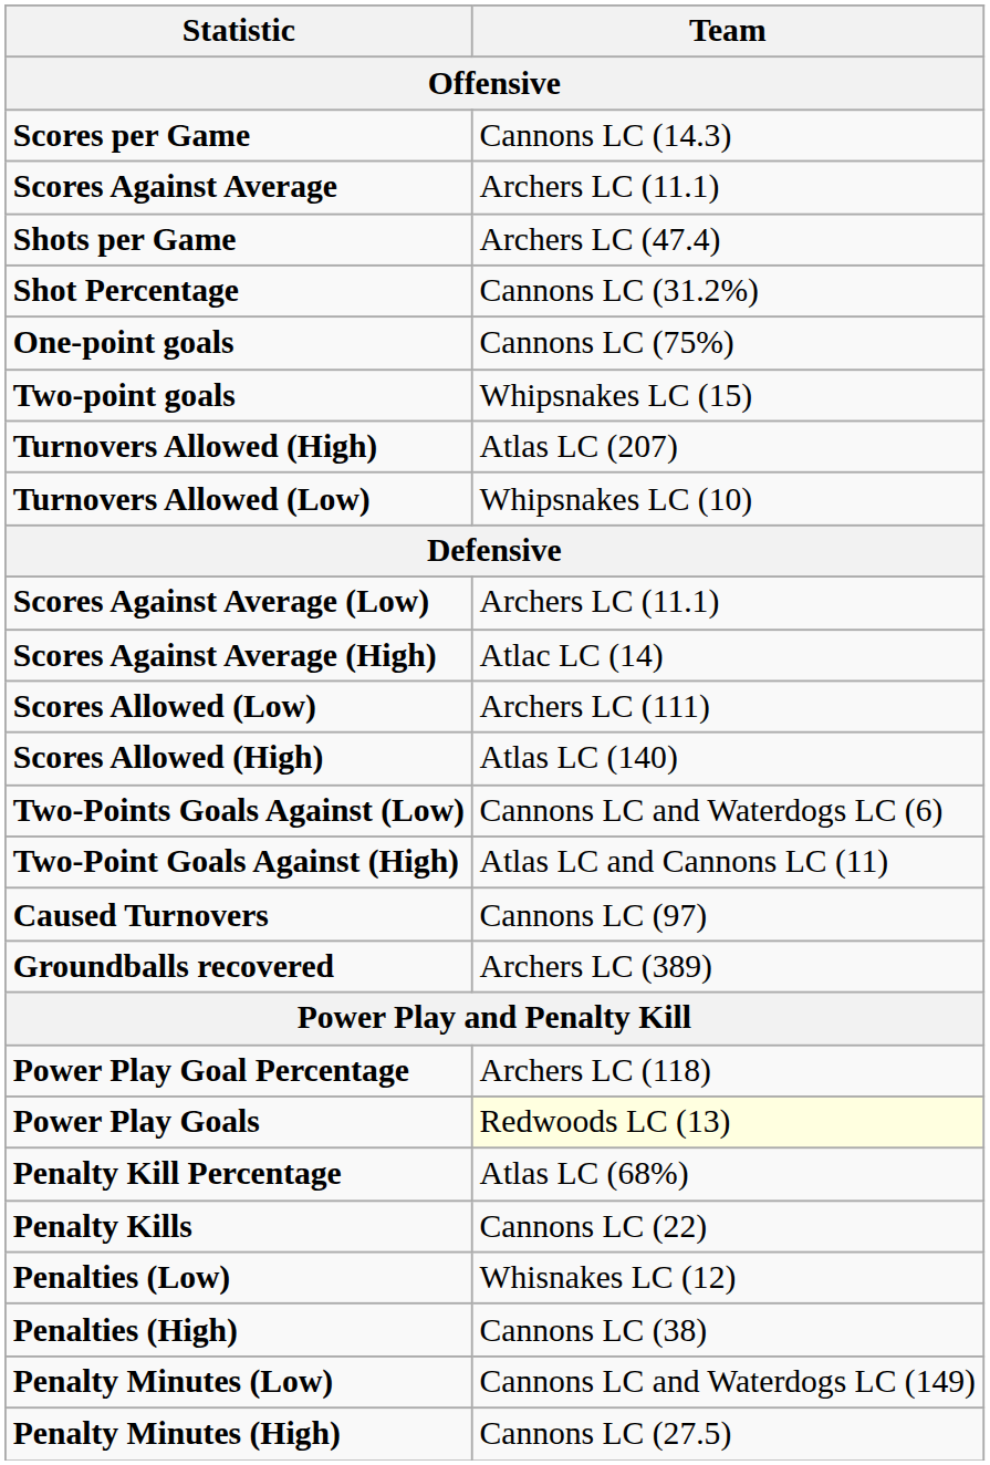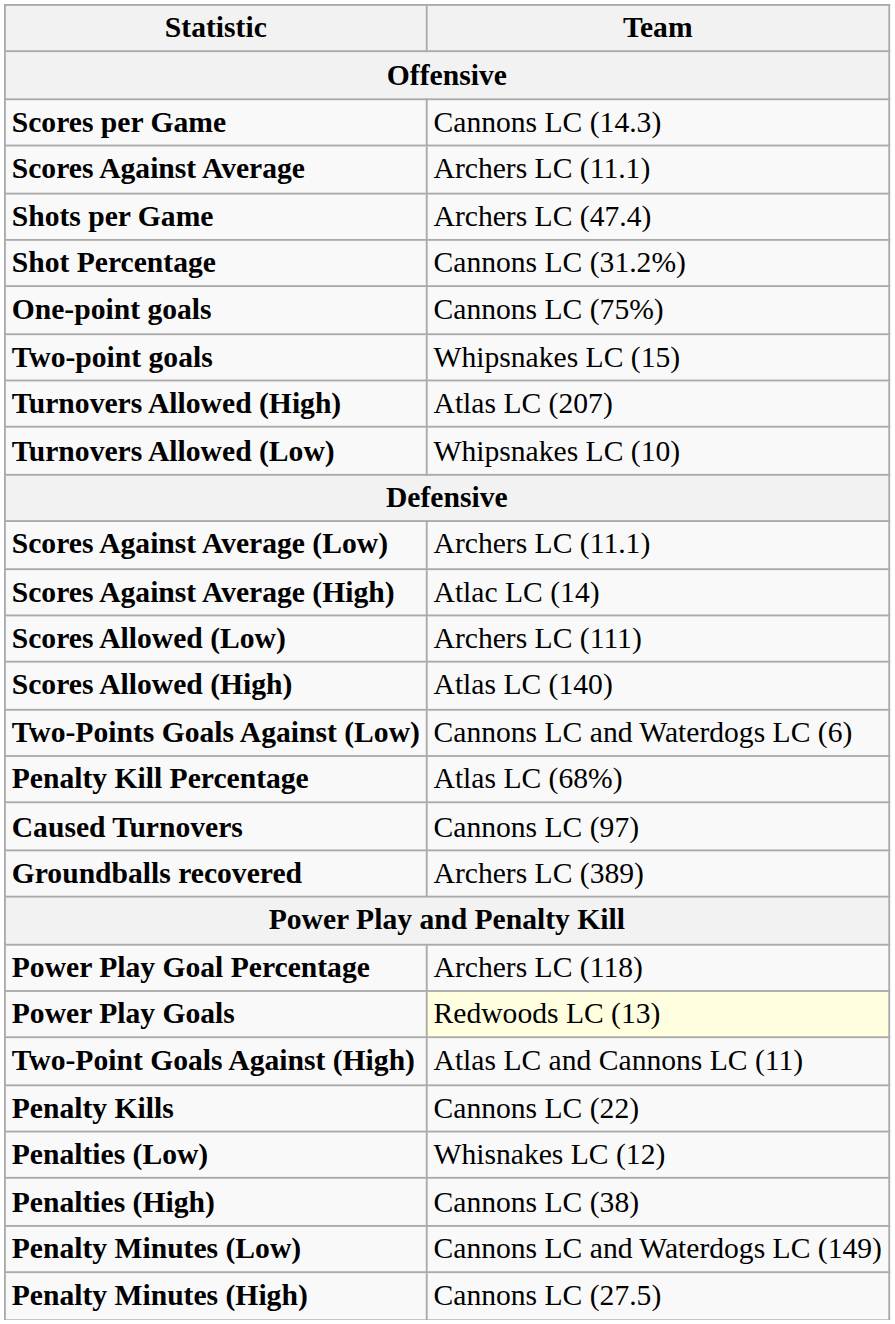 <table class="wikitable">
 <tr>
 <th>Statistic</th>
 <th>Team</th>
 </tr>
 <tr>
 <th colspan="2"><strong>Offensive</strong></th>
 </tr>
 <tr>
 <td><strong>Scores per Game</strong></td>
 <td>Cannons LC (14.3)</td>
 </tr>
 <tr>
 <td><strong>Scores Against Average</strong></td>
 <td>Archers LC (11.1)</td>
 </tr>
 <tr>
 <td><strong>Shots per Game</strong></td>
 <td>Archers LC (47.4)</td>
 </tr>
 <tr>
 <td><strong>Shot Percentage</strong></td>
 <td>Cannons LC (31.2%)</td>
 </tr>
 <tr>
 <td><strong>One-point goals</strong></td>
 <td>Cannons LC (75%)</td>
 </tr>
 <tr>
 <td><strong>Two-point goals</strong></td>
 <td>Whipsnakes LC (15)</td>
 </tr>
 <tr>
 <td><strong>Turnovers Allowed (High)</strong></td>
 <td>Atlas LC (207)</td>
 </tr>
 <tr>
 <td><strong>Turnovers Allowed (Low)</strong></td>
 <td>Whipsnakes LC (10)</td>
 </tr>
 <tr>
 <th colspan="2">Defensive</th>
 </tr>
 <tr>
 <td><strong>Scores Against Average (Low)</strong></td>
 <td>Archers LC (11.1)</td>
 </tr>
 <tr>
 <td><strong>Scores Against Average (High)</strong></td>
 <td>Atlac LC (14)</td>
 </tr>
 <tr>
 <td><strong>Scores Allowed (Low)</strong></td>
 <td>Archers LC (111)</td>
 </tr>
 <tr>
 <td><strong>Scores Allowed (High)</strong></td>
 <td>Atlas LC (140)</td>
 </tr>
 <tr>
 <td><strong>Two-Points Goals Against (Low)</strong></td>
 <td>Cannons LC and Waterdogs LC (6)</td>
 </tr>
 <tr>
-<td><strong>Two-Point Goals Against (High)</strong></td>
-<td>Atlas LC and Cannons LC (11)</td>
+<td><strong>Penalty Kill Percentage</strong></td>
+<td>Atlas LC (68%)</td>
 </tr>
 <tr>
 <td><strong>Caused Turnovers</strong></td>
 <td>Cannons LC (97)</td>
 </tr>
 <tr>
 <td><strong>Groundballs recovered</strong></td>
 <td>Archers LC (389)</td>
 </tr>
 <tr>
 <th colspan="2">Power Play and Penalty Kill</th>
 </tr>
 <tr>
 <td><strong>Power Play Goal Percentage</strong></td>
 <td>Archers LC (118)</td>
 </tr>
 <tr>
 <td><strong>Power Play Goals</strong></td>
 <td style="background: lightyellow;">Redwoods LC (13)</td>
 </tr>
 <tr>
-<td><strong>Penalty Kill Percentage</strong></td>
-<td>Atlas LC (68%)</td>
+<td><strong>Two-Point Goals Against (High)</strong></td>
+<td>Atlas LC and Cannons LC (11)</td>
 </tr>
 <tr>
 <td><strong>Penalty Kills</strong></td>
 <td>Cannons LC (22)</td>
 </tr>
 <tr>
 <td><strong>Penalties (Low)</strong></td>
 <td>Whisnakes LC (12)</td>
 </tr>
 <tr>
 <td><strong>Penalties (High)</strong></td>
 <td>Cannons LC (38)</td>
 </tr>
 <tr>
 <td><strong>Penalty Minutes (Low)</strong></td>
 <td>Cannons LC and Waterdogs LC (149)</td>
 </tr>
 <tr>
 <td><strong>Penalty Minutes (High)</strong></td>
 <td>Cannons LC (27.5)</td>
 </tr>
 </table>
